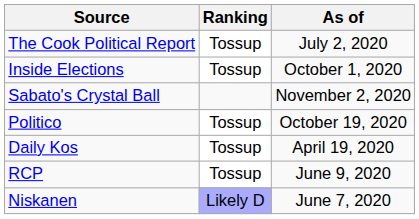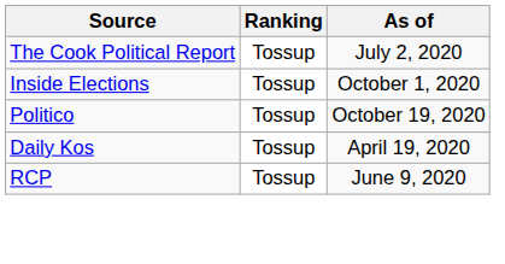 <table class="wikitable" style="text-align:center">
 <tr>
 <th>Source</th>
 <th>Ranking</th>
 <th>As of</th>
 </tr>
 <tr>
 <td align=left><a href='#'>The Cook Political Report</a></td>
 <td style="background:#fff" data-sort-value=0>Tossup</td>
 <td>July 2, 2020</td>
 </tr>
 <tr>
 <td align=left><a href='#'>Inside Elections</a></td>
 <td style="background:#fff" data-sort-value=0>Tossup</td>
 <td>October 1, 2020</td>
 </tr>
 <tr>
-<td align=left><a href='#'>Sabato's Crystal Ball</a></td>
-<td></td>
-<td>November 2, 2020</td>
-</tr>
-<tr>
 <td align="left"><a href='#'>Politico</a></td>
 <td style="background:#fff" data-sort-value=0>Tossup</td>
 <td>October 19, 2020</td>
 </tr>
 <tr>
 <td align="left"><a href='#'>Daily Kos</a></td>
 <td style="background:#fff" data-sort-value=0>Tossup</td>
 <td>April 19, 2020</td>
 </tr>
 <tr>
 <td align="left"><a href='#'>RCP</a></td>
 <td style="background:#fff" data-sort-value=0>Tossup</td>
 <td>June 9, 2020</td>
 </tr>
-<tr>
-<td align="left"><a href='#'>Niskanen</a></td>
-<td style="background:#aaf" data-sort-value=-3>Likely D</td>
-<td>June 7, 2020</td>
-</tr>
 </table>
